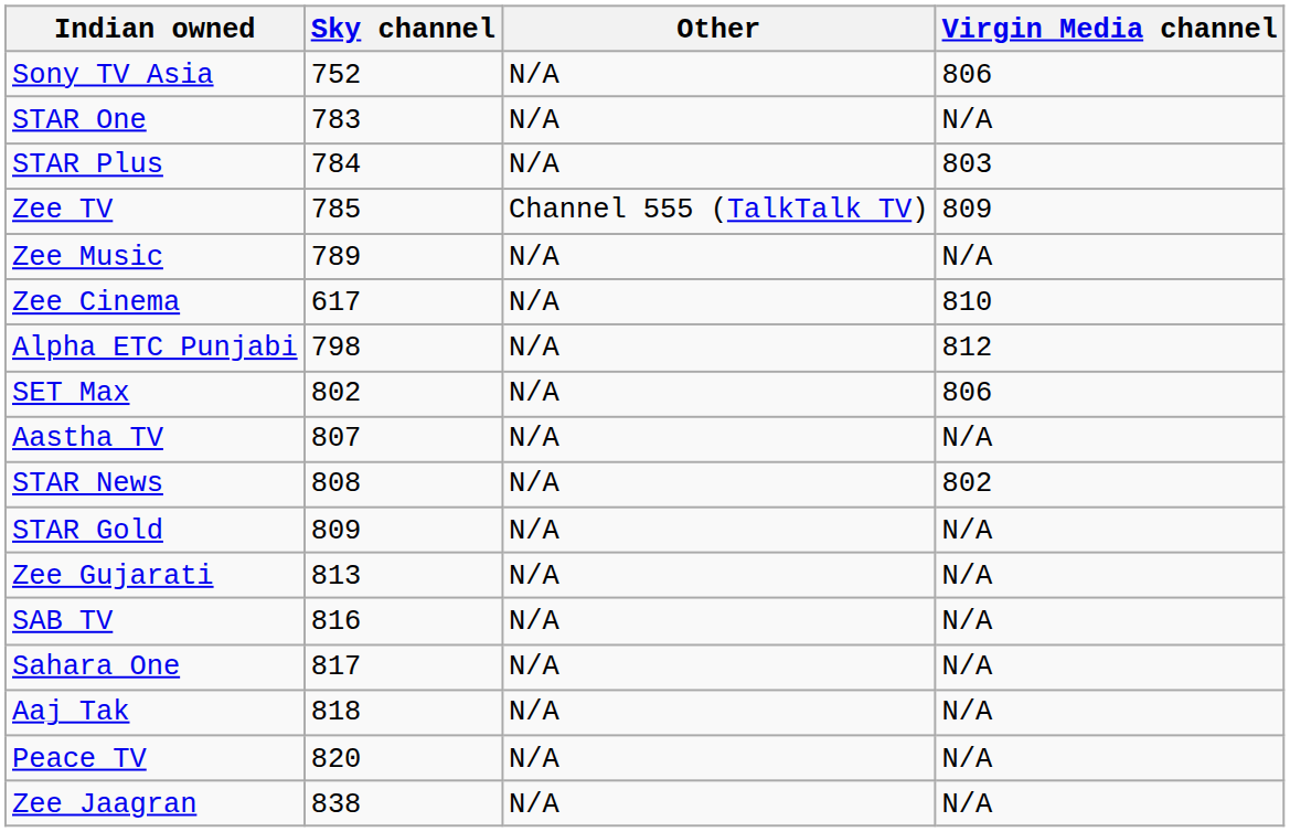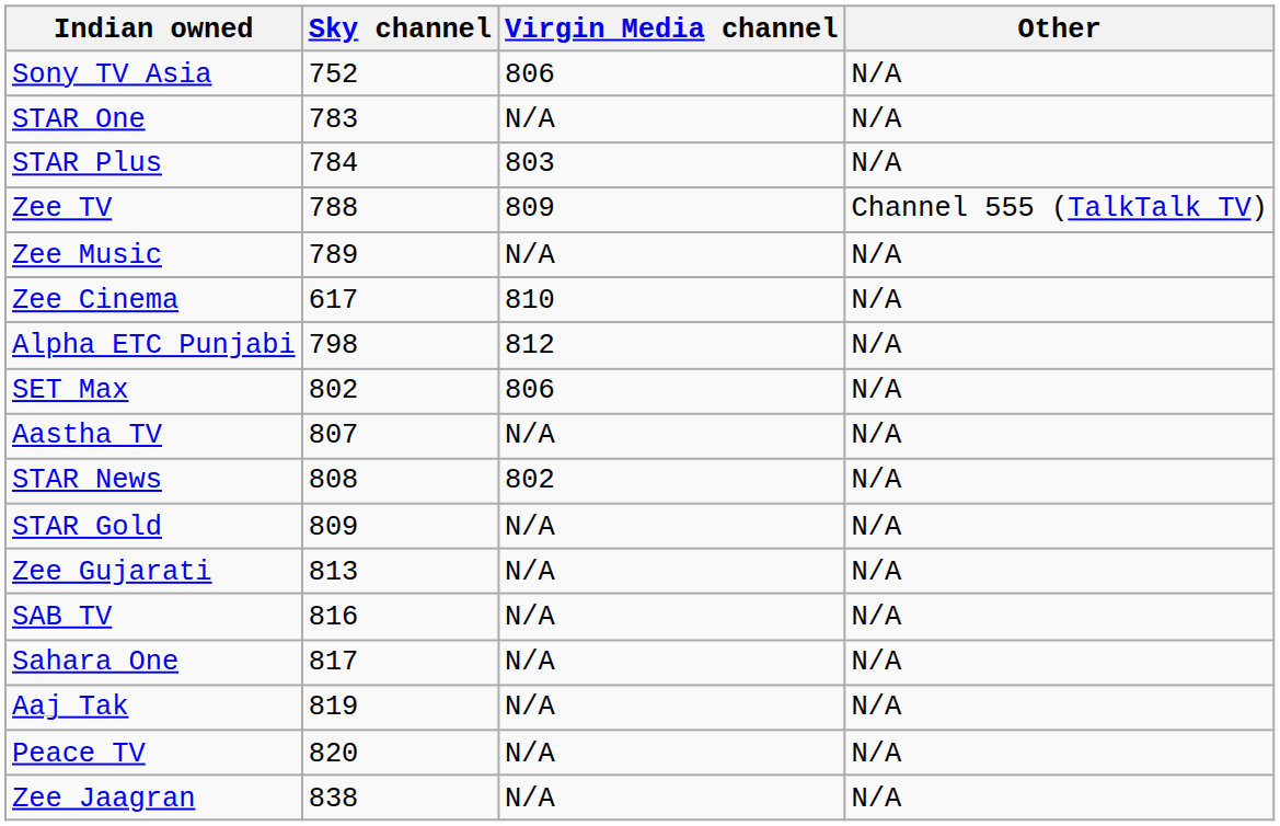 <table class="wikitable"  style="float:left; margin-right:1em">
 <tr>
 <th>Indian owned</th>
 <th><a href='#'>Sky</a> channel</th>
+<th><a href='#'>Virgin Media</a> channel</th>
 <th>Other</th>
-<th><a href='#'>Virgin Media</a> channel</th>
 </tr>
 <tr>
 <td><a href='#'>Sony TV Asia</a></td>
 <td>752</td>
+<td>806</td>
 <td>N/A</td>
-<td>806</td>
 </tr>
 <tr>
 <td><a href='#'>STAR One</a></td>
 <td>783</td>
 <td>N/A</td>
 <td>N/A</td>
 </tr>
 <tr>
 <td><a href='#'>STAR Plus</a></td>
 <td>784</td>
+<td>803</td>
 <td>N/A</td>
-<td>803</td>
 </tr>
 <tr>
 <td><a href='#'>Zee TV</a></td>
-<td>785</td>
+<td>788</td>
+<td>809</td>
 <td>Channel 555 (<a href='#'>TalkTalk TV</a>)</td>
-<td>809</td>
 </tr>
 <tr>
 <td><a href='#'>Zee Music</a></td>
 <td>789</td>
 <td>N/A</td>
 <td>N/A</td>
 </tr>
 <tr>
 <td><a href='#'>Zee Cinema</a></td>
 <td>617</td>
+<td>810</td>
 <td>N/A</td>
-<td>810</td>
 </tr>
 <tr>
 <td><a href='#'>Alpha ETC Punjabi</a></td>
 <td>798</td>
+<td>812</td>
 <td>N/A</td>
-<td>812</td>
 </tr>
 <tr>
 <td><a href='#'>SET Max</a></td>
 <td>802</td>
+<td>806</td>
 <td>N/A</td>
-<td>806</td>
 </tr>
 <tr>
 <td><a href='#'>Aastha TV</a></td>
 <td>807</td>
 <td>N/A</td>
 <td>N/A</td>
 </tr>
 <tr>
 <td><a href='#'>STAR News</a></td>
 <td>808</td>
+<td>802</td>
 <td>N/A</td>
-<td>802</td>
 </tr>
 <tr>
 <td><a href='#'>STAR Gold</a></td>
 <td>809</td>
 <td>N/A</td>
 <td>N/A</td>
 </tr>
 <tr>
 <td><a href='#'>Zee Gujarati</a></td>
 <td>813</td>
 <td>N/A</td>
 <td>N/A</td>
 </tr>
 <tr>
 <td><a href='#'>SAB TV</a></td>
 <td>816</td>
 <td>N/A</td>
 <td>N/A</td>
 </tr>
 <tr>
 <td><a href='#'>Sahara One</a></td>
 <td>817</td>
 <td>N/A</td>
 <td>N/A</td>
 </tr>
 <tr>
 <td><a href='#'>Aaj Tak</a></td>
-<td>818</td>
+<td>819</td>
 <td>N/A</td>
 <td>N/A</td>
 </tr>
 <tr>
 <td><a href='#'>Peace TV</a></td>
 <td>820</td>
 <td>N/A</td>
 <td>N/A</td>
 </tr>
 <tr>
 <td><a href='#'>Zee Jaagran</a></td>
 <td>838</td>
 <td>N/A</td>
 <td>N/A</td>
 </tr>
 </table>
